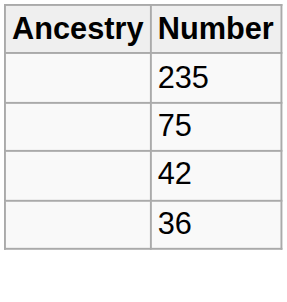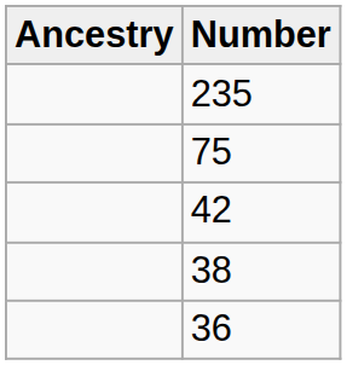 <table style="float: center;" class="wikitable">
 <tr>
 <th style="background:#efefef;">Ancestry</th>
 <th style="background:#efefef;">Number</th>
 </tr>
 <tr>
 <td></td>
 <td>235</td>
 </tr>
 <tr>
 <td></td>
 <td>75</td>
 </tr>
 <tr>
 <td></td>
 <td>42</td>
 </tr>
 <tr>
 <td></td>
+<td>38</td>
+</tr>
+<tr>
+<td></td>
 <td>36</td>
 </tr>
 </table>
